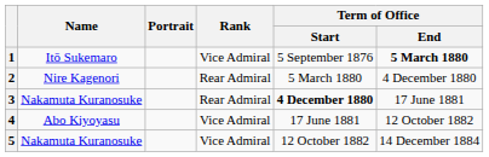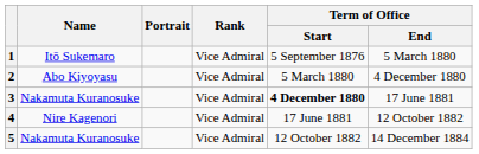 <table class="wikitable" style="text-align:center">
 <tr>
 <th rowspan=2></th>
 <th rowspan=2>Name</th>
 <th rowspan=2>Portrait</th>
 <th rowspan=2>Rank</th>
 <th colspan=2>Term of Office</th>
 </tr>
 <tr>
 <th>Start</th>
 <th>End</th>
 </tr>
 <tr>
 <th>1</th>
 <td><a href='#'>Itō Sukemaro</a></td>
 <td></td>
 <td>Vice Admiral</td>
 <td>5 September 1876</td>
-<td><strong>5 March 1880</strong></td>
+<td>5 March 1880</td>
 </tr>
 <tr>
 <th>2</th>
-<td><a href='#'>Nire Kagenori</a></td>
+<td><a href='#'>Abo Kiyoyasu</a></td>
 <td></td>
-<td>Rear Admiral</td>
+<td>Vice Admiral</td>
 <td>5 March 1880</td>
 <td>4 December 1880</td>
 </tr>
 <tr>
 <th>3</th>
 <td><a href='#'>Nakamuta Kuranosuke</a></td>
 <td></td>
-<td>Rear Admiral</td>
+<td>Vice Admiral</td>
 <td><strong>4 December 1880</strong></td>
 <td>17 June 1881</td>
 </tr>
 <tr>
 <th>4</th>
-<td><a href='#'>Abo Kiyoyasu</a></td>
+<td><a href='#'>Nire Kagenori</a></td>
 <td></td>
 <td>Vice Admiral</td>
 <td>17 June 1881</td>
 <td>12 October 1882</td>
 </tr>
 <tr>
 <th>5</th>
 <td><a href='#'>Nakamuta Kuranosuke</a></td>
 <td></td>
 <td>Vice Admiral</td>
 <td>12 October 1882</td>
 <td>14 December 1884</td>
 </tr>
 </table>
